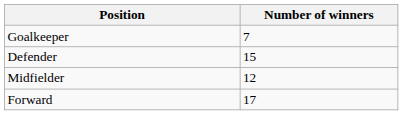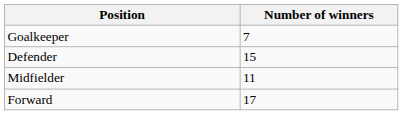 <table class="sortable wikitable" width=30%>
 <tr bgcolor="#efefef">
 <th ! width=8%>Position</th>
 <th width=5%>Number of winners</th>
 </tr>
 <tr>
 <td>Goalkeeper</td>
 <td>7</td>
 </tr>
 <tr>
 <td>Defender</td>
 <td>15</td>
 </tr>
 <tr>
 <td>Midfielder</td>
-<td>12</td>
+<td>11</td>
 </tr>
 <tr>
 <td>Forward</td>
 <td>17</td>
 </tr>
 </table>
